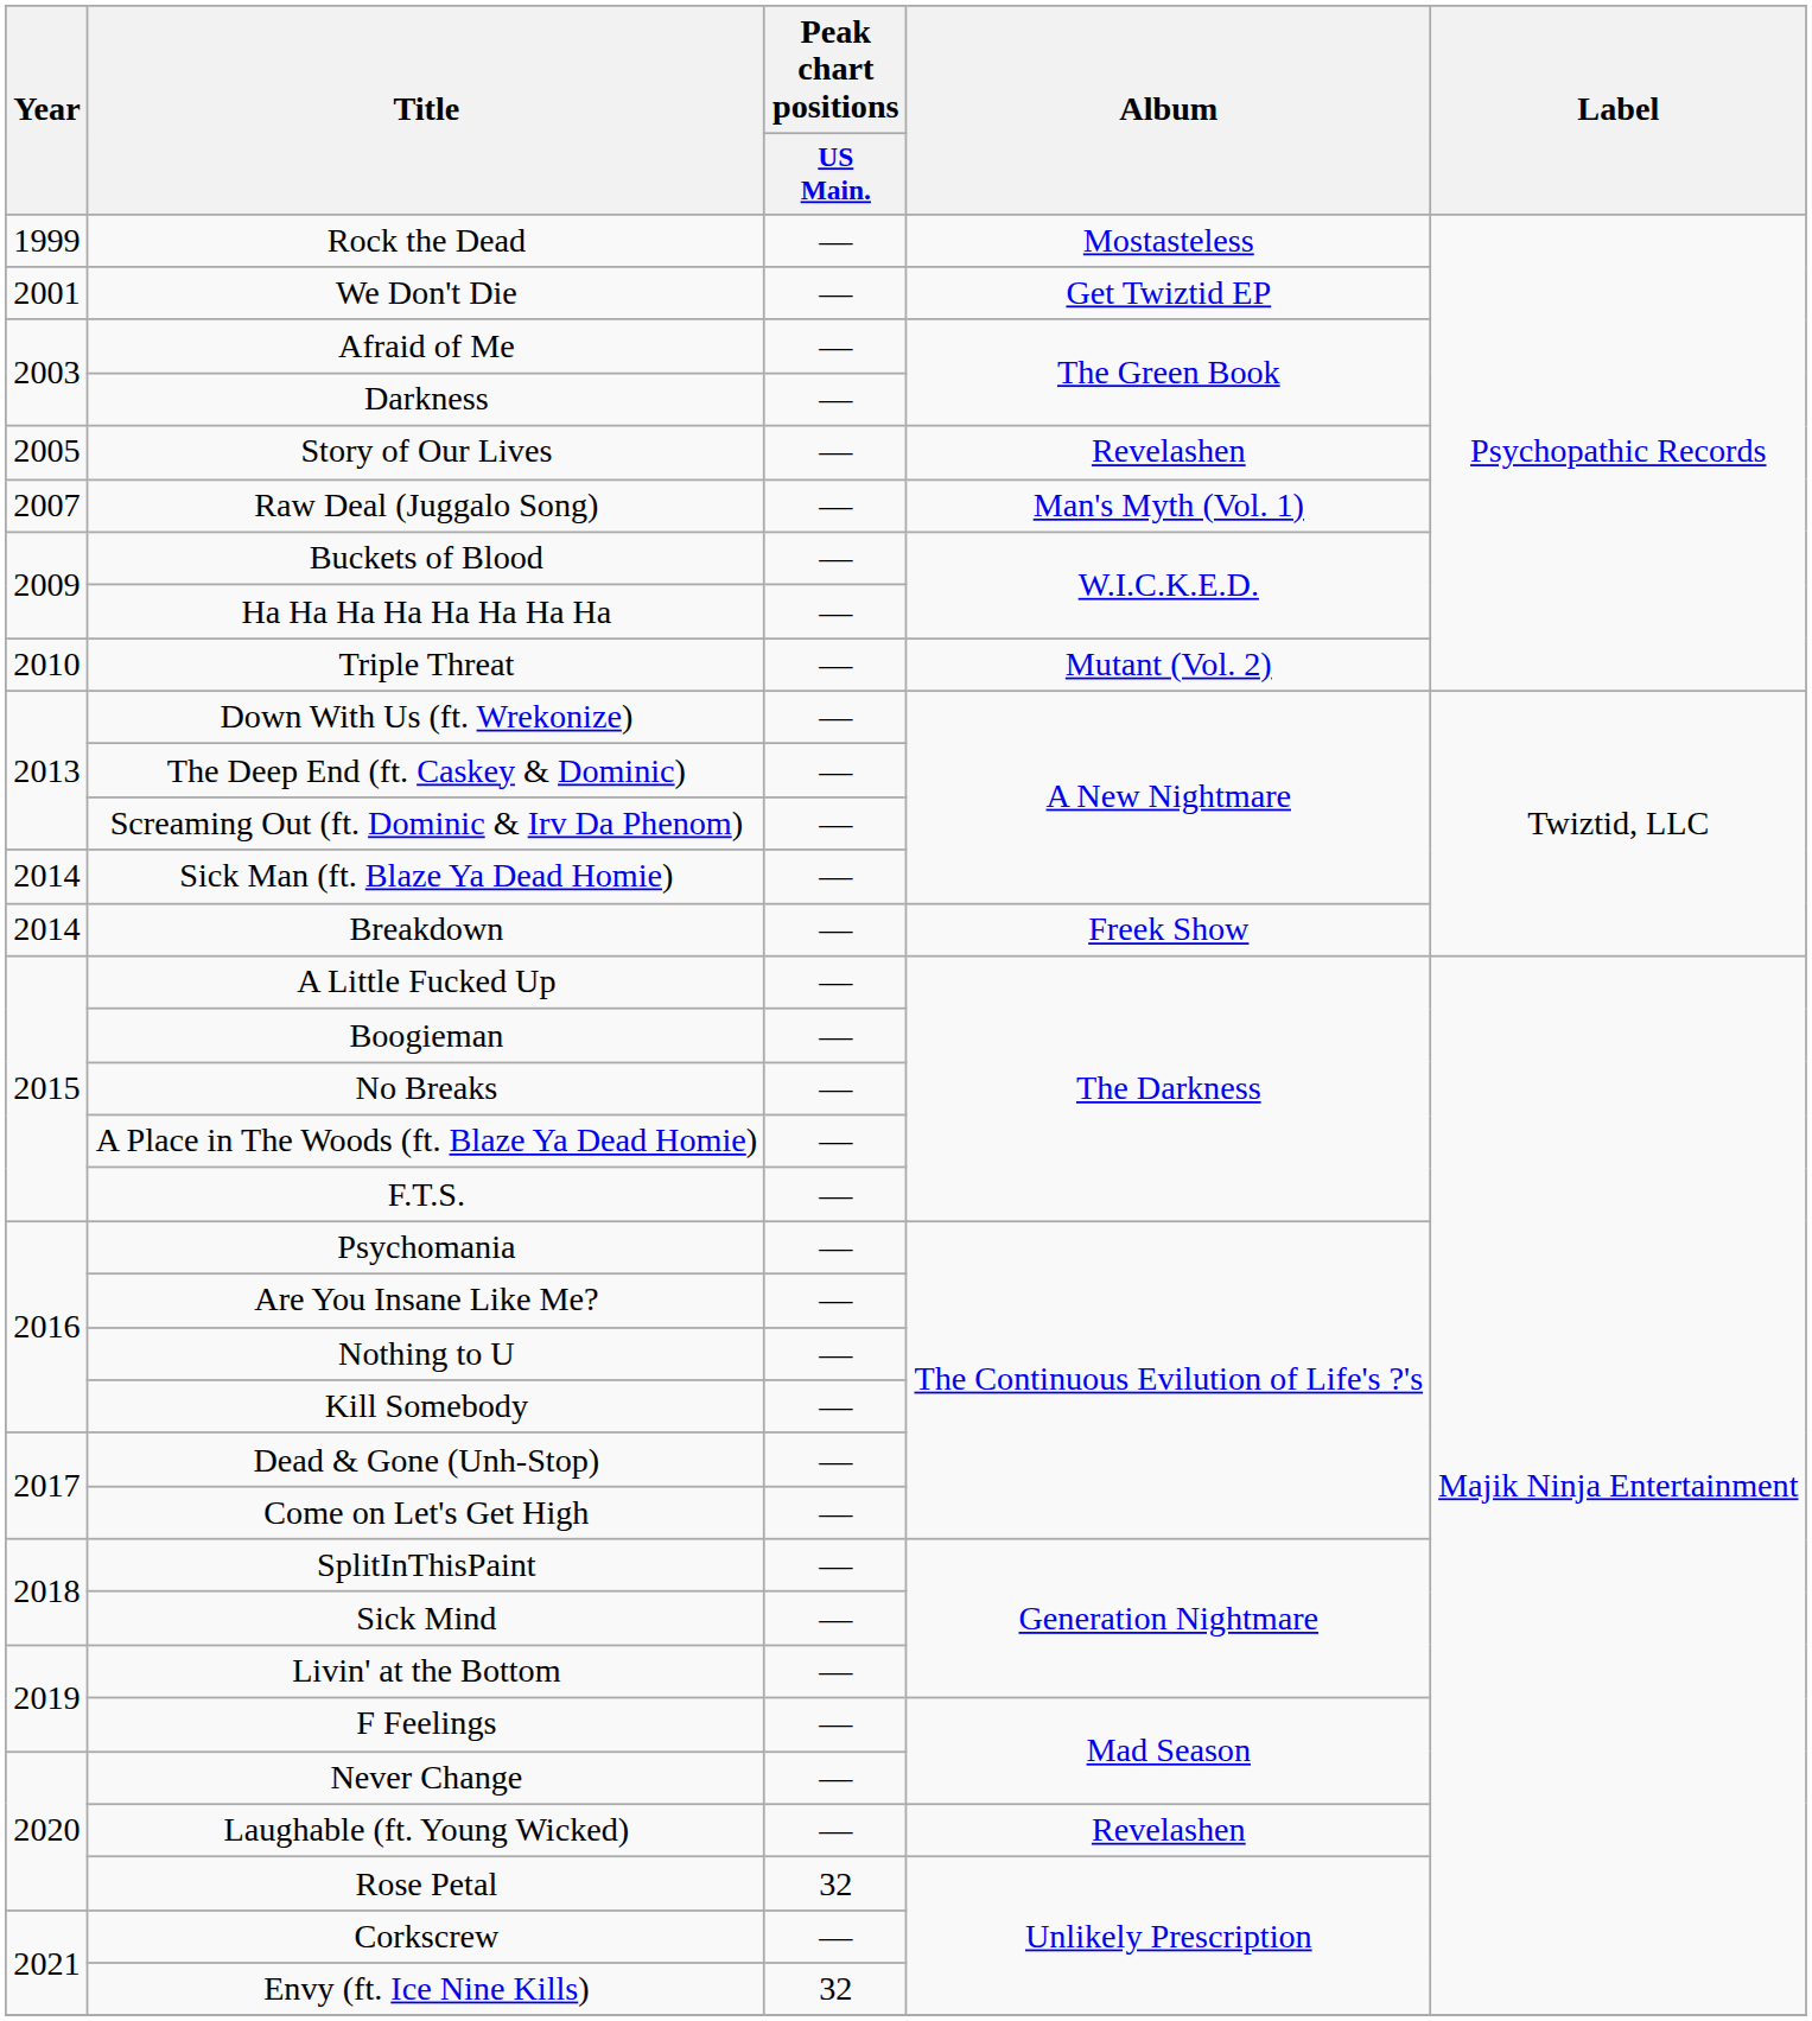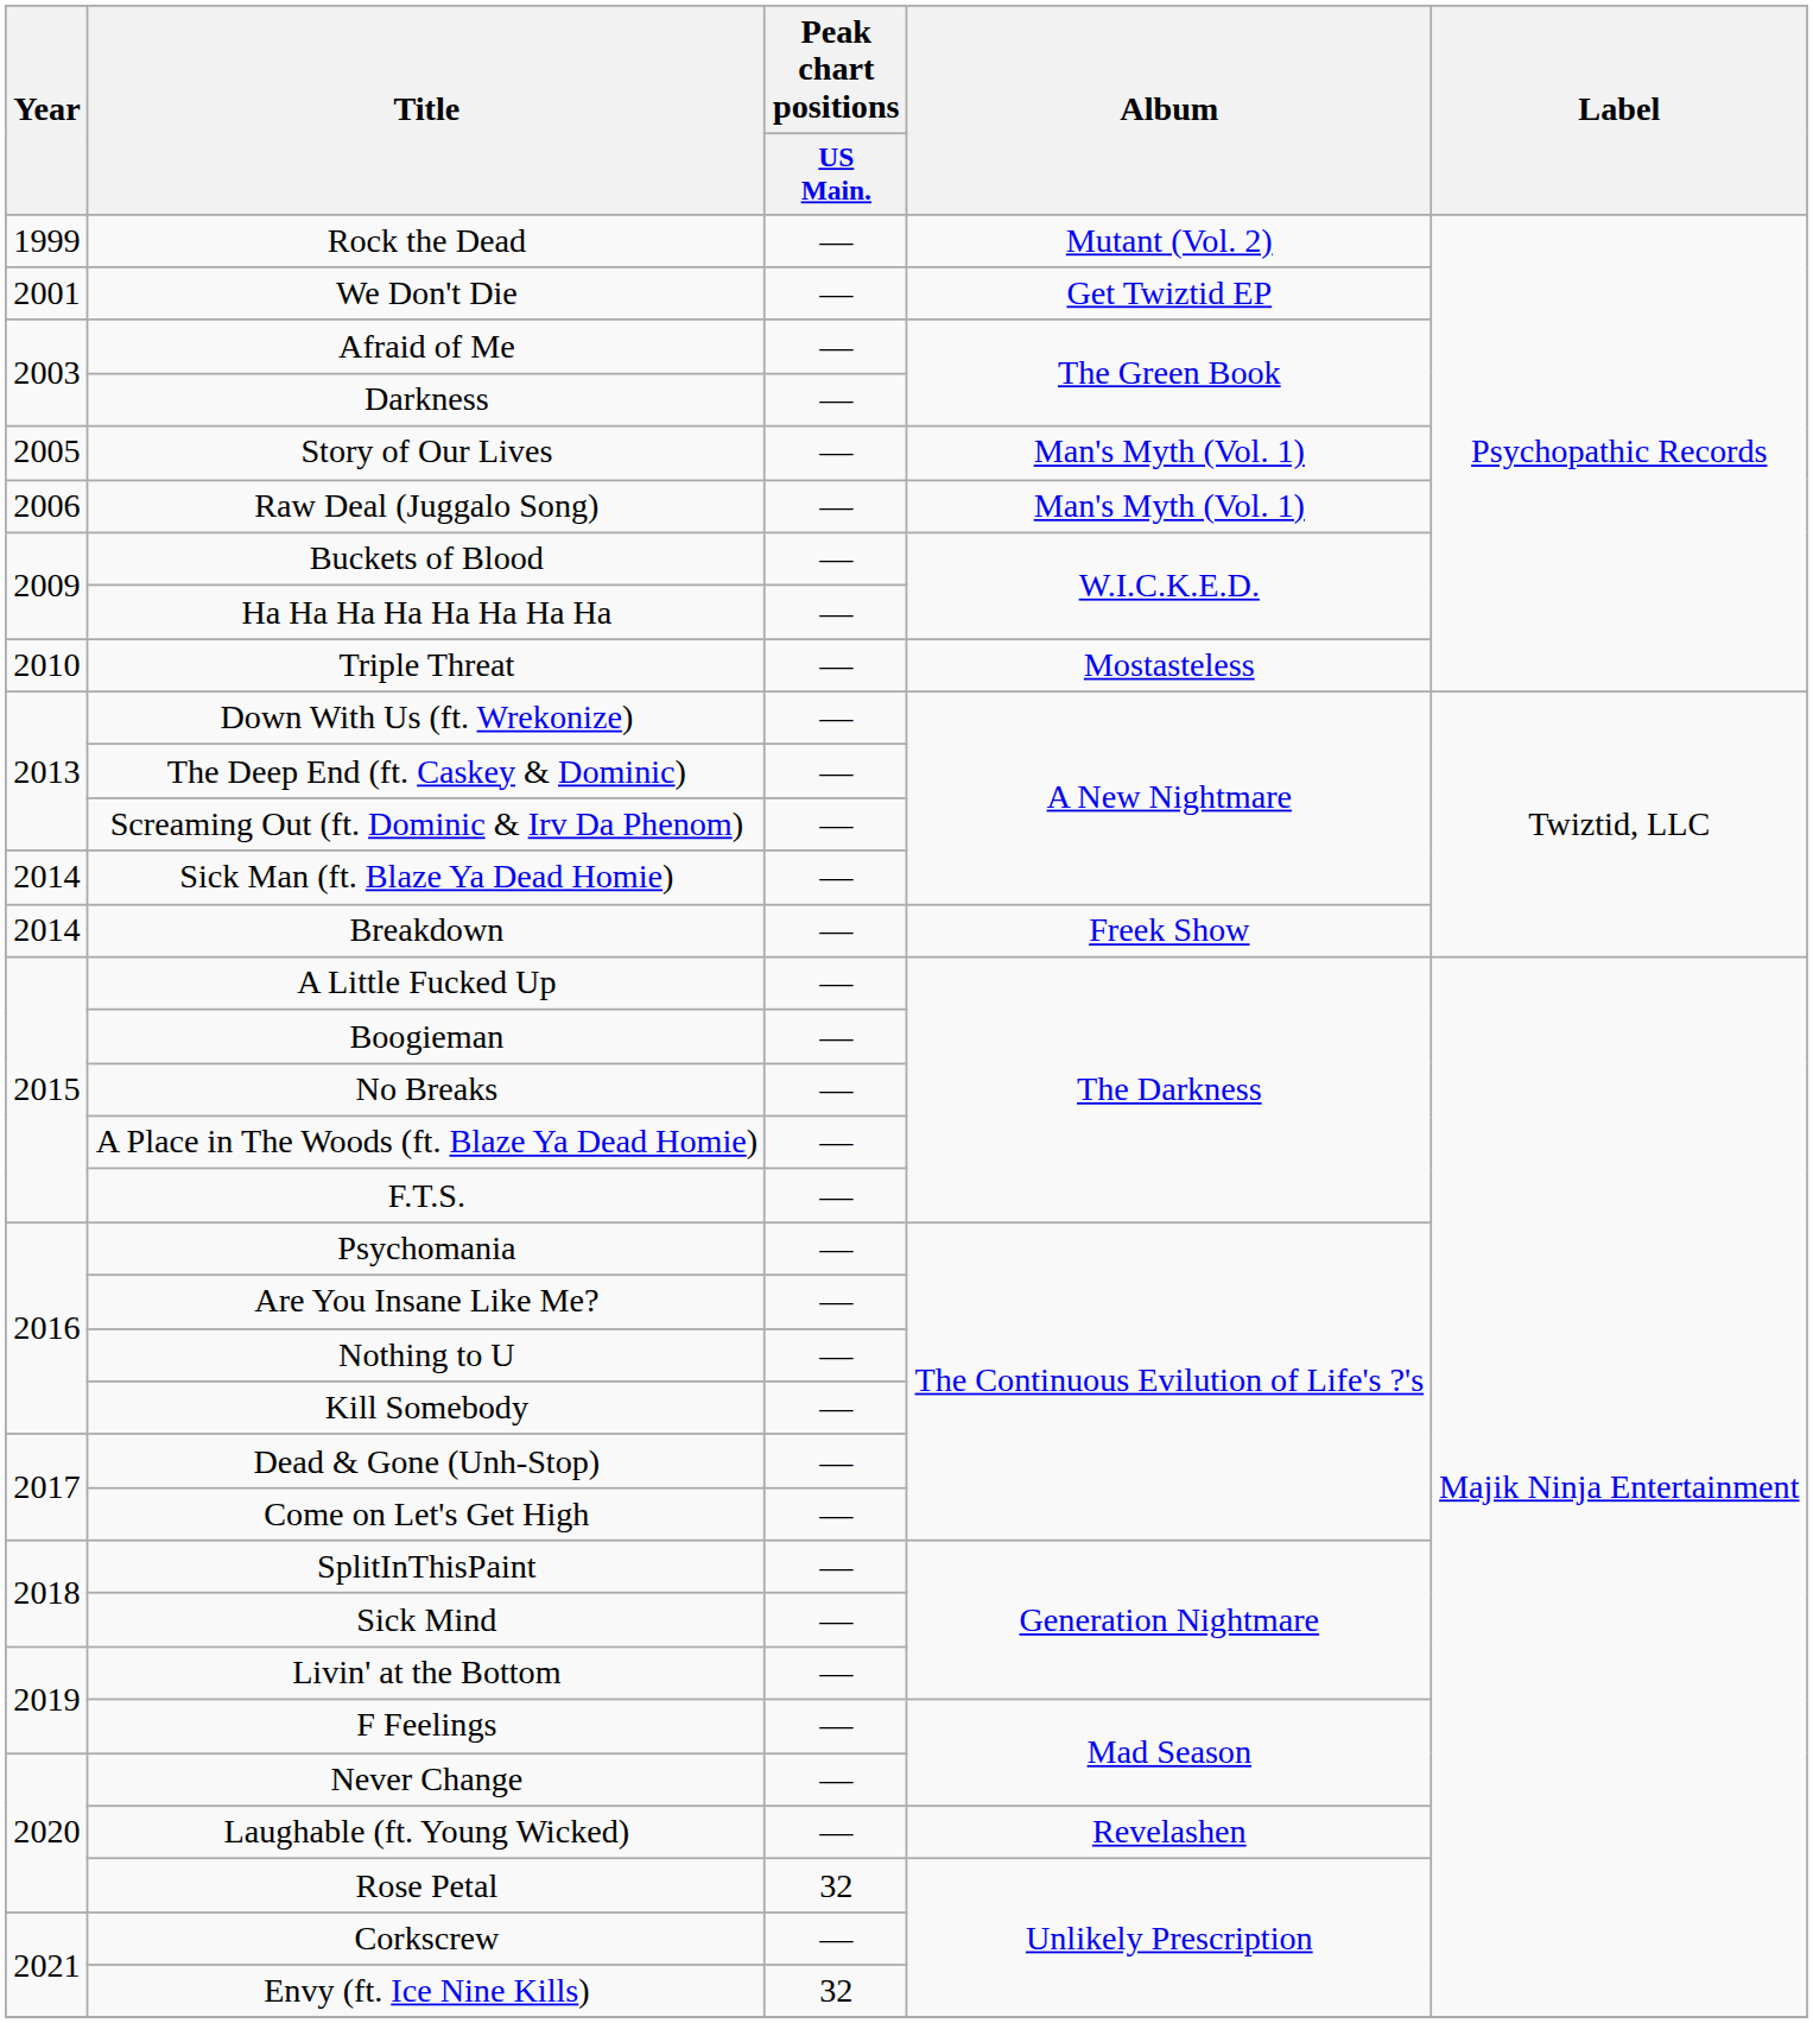 <table class="wikitable plainrowheaders" style="text-align:center;">
 <tr>
 <th scope="col" rowspan="2">Year</th>
 <th scope="col" rowspan="2">Title</th>
 <th scope="col">Peak chart positions</th>
 <th scope="col" rowspan="2">Album</th>
 <th scope="col" rowspan="2">Label</th>
 </tr>
 <tr style="font-size:smaller">
 <th style="width:30px;"><a href='#'>US<br>Main.</a><br></th>
 </tr>
 <tr>
 <td>1999</td>
 <td>Rock the Dead</td>
 <td>—</td>
-<td><a href='#'>Mostasteless</a></td>
+<td><a href='#'>Mutant (Vol. 2)</a></td>
 <td rowspan="9"><a href='#'>Psychopathic Records</a></td>
 </tr>
 <tr>
 <td>2001</td>
 <td>We Don't Die</td>
 <td>—</td>
 <td><a href='#'>Get Twiztid EP</a></td>
 </tr>
 <tr>
 <td rowspan="2">2003</td>
 <td>Afraid of Me</td>
 <td>—</td>
 <td rowspan="2"><a href='#'>The Green Book</a></td>
 </tr>
 <tr>
 <td>Darkness</td>
 <td>—</td>
 </tr>
 <tr>
 <td>2005</td>
 <td>Story of Our Lives</td>
 <td>—</td>
-<td><a href='#'>Revelashen</a></td>
+<td><a href='#'>Man's Myth (Vol. 1)</a></td>
 </tr>
 <tr>
-<td>2007</td>
+<td>2006</td>
 <td>Raw Deal (Juggalo Song)</td>
 <td>—</td>
 <td><a href='#'>Man's Myth (Vol. 1)</a></td>
 </tr>
 <tr>
 <td rowspan="2">2009</td>
 <td>Buckets of Blood</td>
 <td>—</td>
 <td rowspan="2"><a href='#'>W.I.C.K.E.D.</a></td>
 </tr>
 <tr>
 <td>Ha Ha Ha Ha Ha Ha Ha Ha</td>
 <td>—</td>
 </tr>
 <tr>
 <td>2010</td>
 <td>Triple Threat</td>
 <td>—</td>
-<td><a href='#'>Mutant (Vol. 2)</a></td>
+<td><a href='#'>Mostasteless</a></td>
 </tr>
 <tr>
 <td rowspan="3">2013</td>
 <td>Down With Us (ft. <a href='#'>Wrekonize</a>)</td>
 <td>—</td>
 <td rowspan="4"><a href='#'>A New Nightmare</a></td>
 <td rowspan="5">Twiztid, LLC</td>
 </tr>
 <tr>
 <td>The Deep End (ft. <a href='#'>Caskey</a> & <a href='#'>Dominic</a>)</td>
 <td>—</td>
 </tr>
 <tr>
 <td>Screaming Out (ft. <a href='#'>Dominic</a> & <a href='#'>Irv Da Phenom</a>)</td>
 <td>—</td>
 </tr>
 <tr>
 <td>2014</td>
 <td>Sick Man (ft. <a href='#'>Blaze Ya Dead Homie</a>)</td>
 <td>—</td>
 </tr>
 <tr>
 <td>2014</td>
 <td>Breakdown</td>
 <td>—</td>
 <td><a href='#'>Freek Show</a></td>
 </tr>
 <tr>
 <td rowspan="5">2015</td>
 <td>A Little Fucked Up</td>
 <td>—</td>
 <td rowspan="5"><a href='#'>The Darkness</a></td>
 <td rowspan="20"><a href='#'>Majik Ninja Entertainment</a></td>
 </tr>
 <tr>
 <td>Boogieman</td>
 <td>—</td>
 </tr>
 <tr>
 <td>No Breaks</td>
 <td>—</td>
 </tr>
 <tr>
 <td>A Place in The Woods (ft. <a href='#'>Blaze Ya Dead Homie</a>)</td>
 <td>—</td>
 </tr>
 <tr>
 <td>F.T.S.</td>
 <td>—</td>
 </tr>
 <tr>
 <td rowspan="4">2016</td>
 <td>Psychomania</td>
 <td>—</td>
 <td rowspan="6"><a href='#'>The Continuous Evilution of Life's ?'s</a></td>
 </tr>
 <tr>
 <td>Are You Insane Like Me?</td>
 <td>—</td>
 </tr>
 <tr>
 <td>Nothing to U</td>
 <td>—</td>
 </tr>
 <tr>
 <td>Kill Somebody</td>
 <td>—</td>
 </tr>
 <tr>
 <td rowspan="2">2017</td>
 <td>Dead & Gone (Unh-Stop)</td>
 <td>—</td>
 </tr>
 <tr>
 <td>Come on Let's Get High</td>
 <td>—</td>
 </tr>
 <tr>
 <td rowspan="2">2018</td>
 <td>SplitInThisPaint</td>
 <td>—</td>
 <td rowspan="3"><a href='#'>Generation Nightmare</a></td>
 </tr>
 <tr>
 <td>Sick Mind</td>
 <td>—</td>
 </tr>
 <tr>
 <td rowspan="2">2019</td>
 <td>Livin' at the Bottom</td>
 <td>—</td>
 </tr>
 <tr>
 <td>F Feelings</td>
 <td>—</td>
 <td rowspan="2"><a href='#'>Mad Season</a></td>
 </tr>
 <tr>
 <td rowspan="3">2020</td>
 <td>Never Change</td>
 <td>—</td>
 </tr>
 <tr>
 <td>Laughable (ft. Young Wicked)</td>
 <td>—</td>
 <td><a href='#'>Revelashen</a></td>
 </tr>
 <tr>
 <td>Rose Petal</td>
 <td>32</td>
 <td rowspan="3"><a href='#'>Unlikely Prescription</a></td>
 </tr>
 <tr>
 <td rowspan="2">2021</td>
 <td>Corkscrew</td>
 <td>—</td>
 </tr>
 <tr>
 <td>Envy (ft. <a href='#'>Ice Nine Kills</a>)</td>
 <td>32</td>
 </tr>
 <tr>
 </tr>
 </table>
